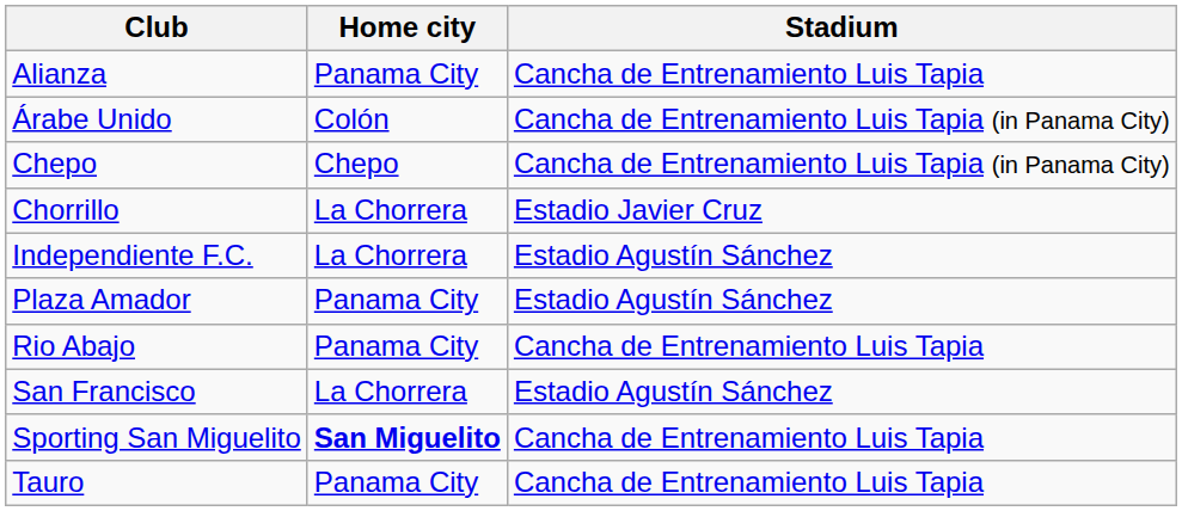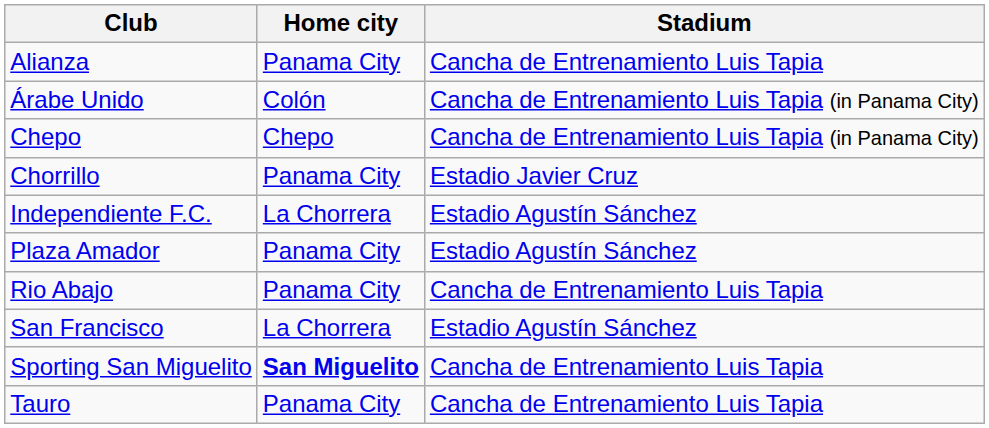 <table class="wikitable sortable">
 <tr>
 <th>Club</th>
 <th>Home city</th>
 <th>Stadium</th>
 </tr>
 <tr>
 <td><a href='#'>Alianza</a></td>
 <td><a href='#'>Panama City</a></td>
 <td><a href='#'>Cancha de Entrenamiento Luis Tapia</a></td>
 </tr>
 <tr>
 <td><a href='#'>Árabe Unido</a></td>
 <td><a href='#'>Colón</a></td>
 <td><a href='#'>Cancha de Entrenamiento Luis Tapia</a> <small>(in Panama City)</small></td>
 </tr>
 <tr>
 <td><a href='#'>Chepo</a></td>
 <td><a href='#'>Chepo</a></td>
 <td><a href='#'>Cancha de Entrenamiento Luis Tapia</a> <small>(in Panama City)</small></td>
 </tr>
 <tr>
 <td><a href='#'>Chorrillo</a></td>
-<td><a href='#'>La Chorrera</a></td>
+<td><a href='#'>Panama City</a></td>
 <td><a href='#'>Estadio Javier Cruz</a></td>
 </tr>
 <tr>
 <td><a href='#'>Independiente F.C.</a></td>
 <td><a href='#'>La Chorrera</a></td>
 <td><a href='#'>Estadio Agustín Sánchez</a></td>
 </tr>
 <tr>
 <td><a href='#'>Plaza Amador</a></td>
 <td><a href='#'>Panama City</a></td>
 <td><a href='#'>Estadio Agustín Sánchez</a></td>
 </tr>
 <tr>
 <td><a href='#'>Rio Abajo</a></td>
 <td><a href='#'>Panama City</a></td>
 <td><a href='#'>Cancha de Entrenamiento Luis Tapia</a></td>
 </tr>
 <tr>
 <td><a href='#'>San Francisco</a></td>
 <td><a href='#'>La Chorrera</a></td>
 <td><a href='#'>Estadio Agustín Sánchez</a></td>
 </tr>
 <tr>
 <td><a href='#'>Sporting San Miguelito</a></td>
 <td><strong><a href='#'>San Miguelito</a></strong></td>
 <td><a href='#'>Cancha de Entrenamiento Luis Tapia</a></td>
 </tr>
 <tr>
 <td><a href='#'>Tauro</a></td>
 <td><a href='#'>Panama City</a></td>
 <td><a href='#'>Cancha de Entrenamiento Luis Tapia</a></td>
 </tr>
 </table>
